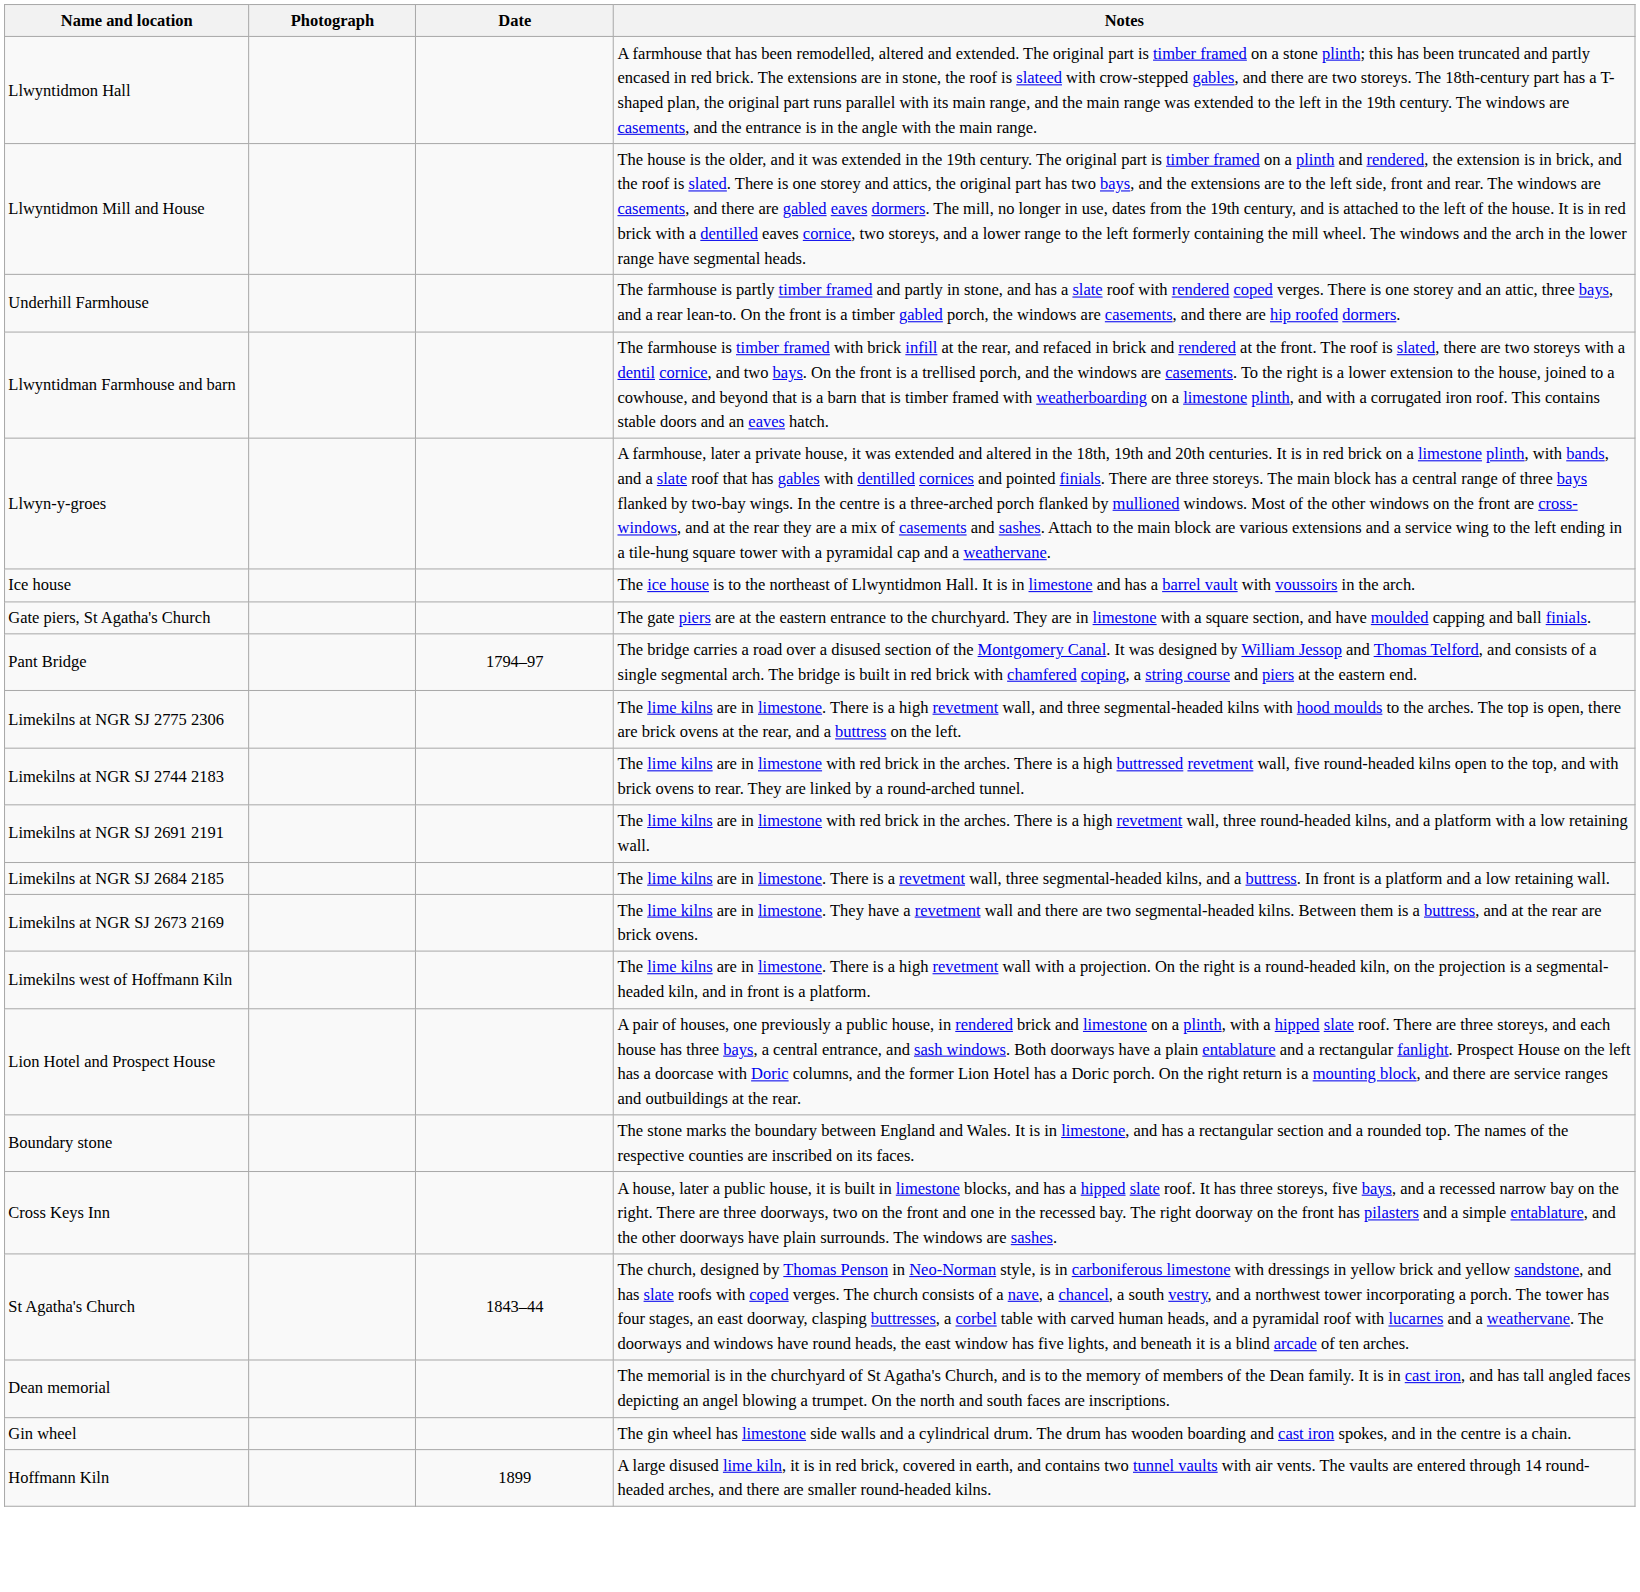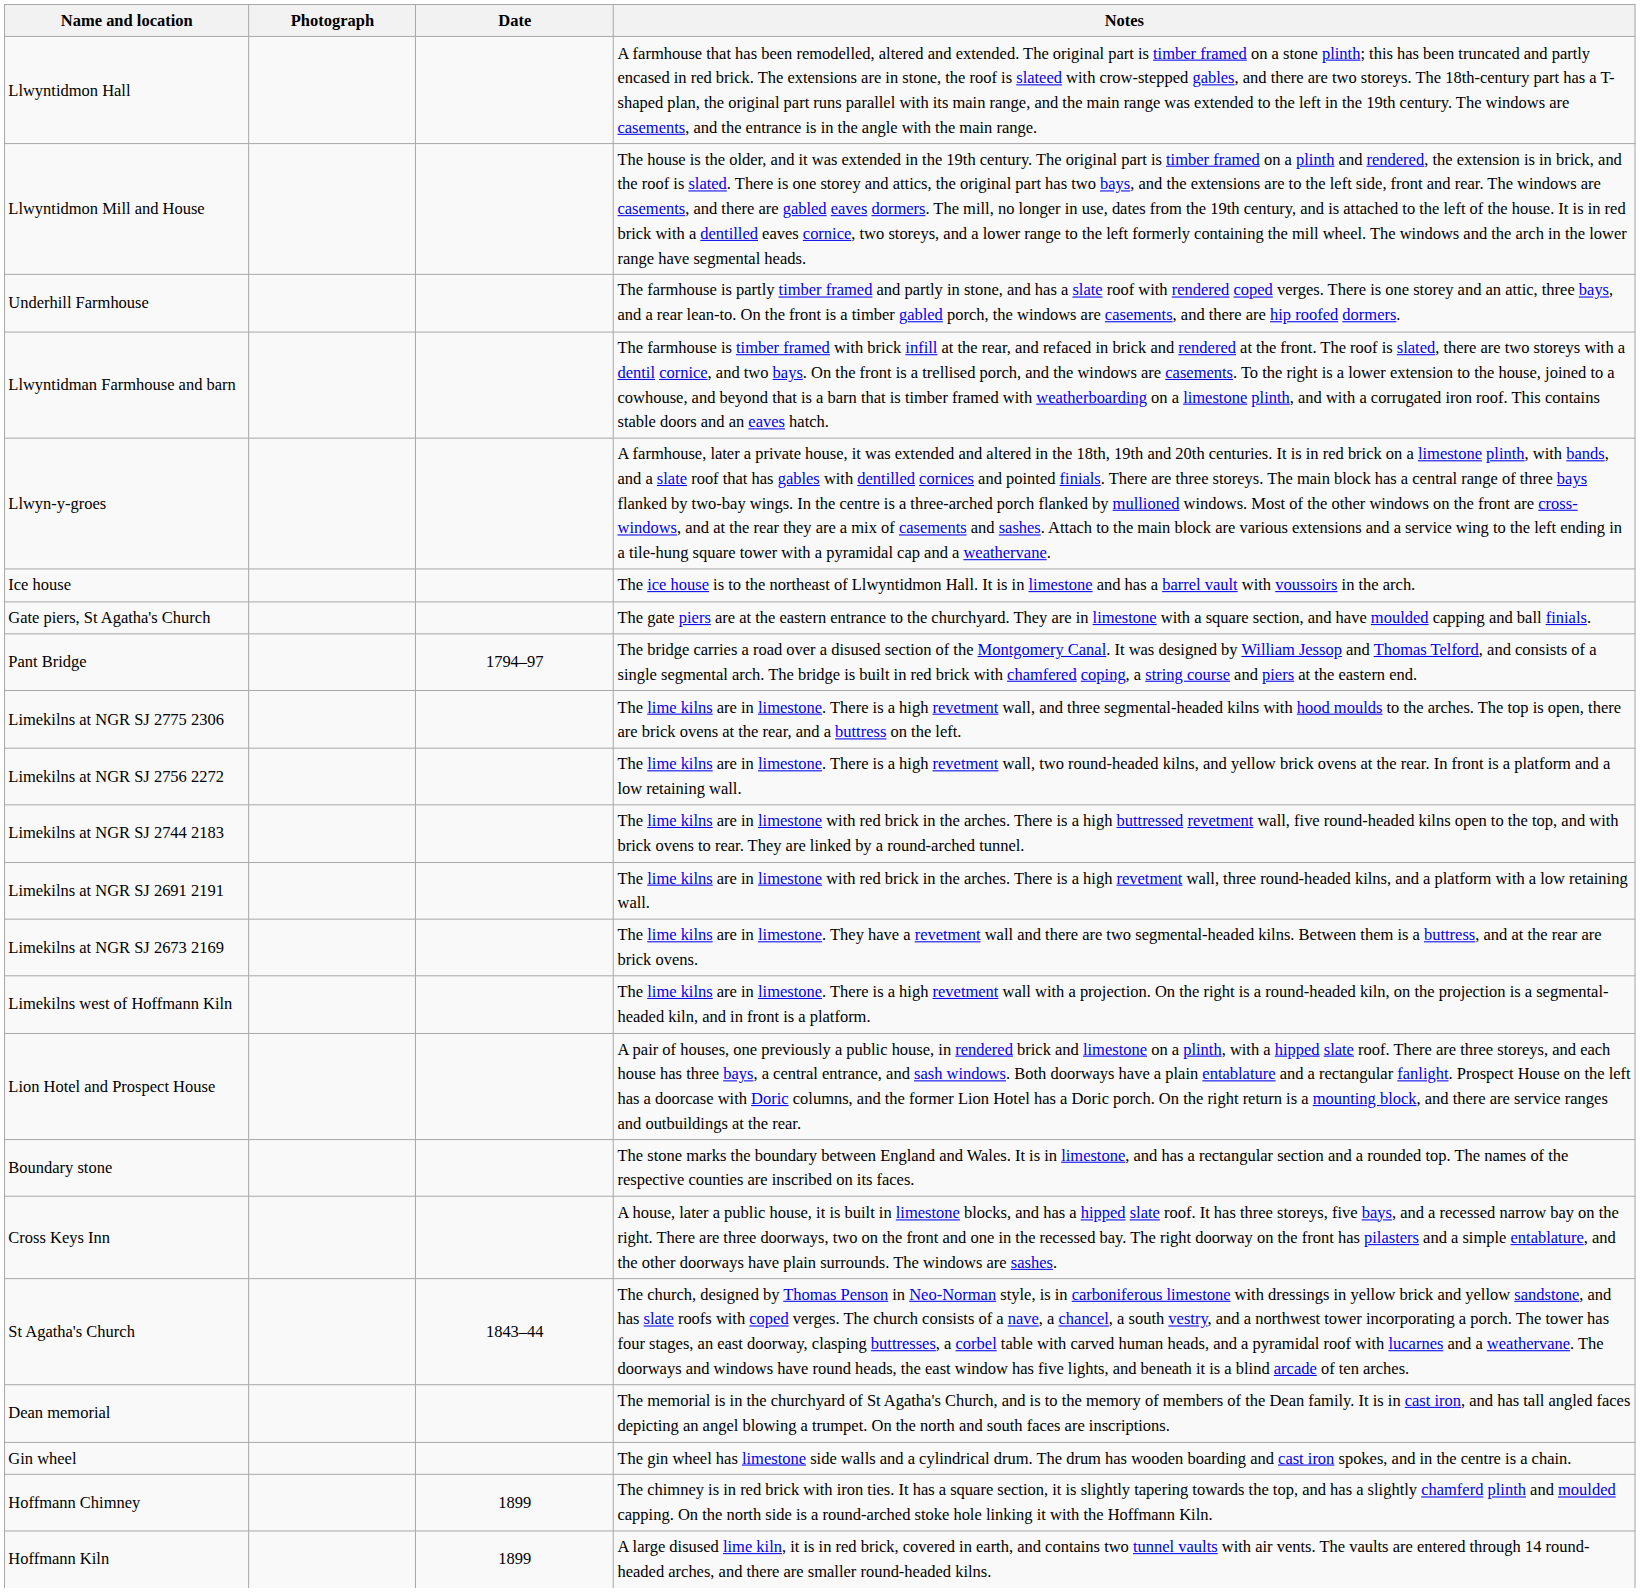 <table class="wikitable sortable plainrowheaders" style="width:100%;border:0px;text-align:left;line-height:150%;">
 <tr>
 <th scope="col"  style="width:150px">Name and location</th>
 <th scope="col"  style="width:100px" class="unsortable">Photograph</th>
 <th scope="col"  style="width:120px">Date</th>
 <th scope="col"  style="width:650px" class="unsortable">Notes</th>
 </tr>
 <tr>
 <td>Llwyntidmon Hall<br><small></small></td>
 <td></td>
 <td align="center"></td>
 <td>A farmhouse that has been remodelled, altered and extended.  The original part is <a href='#'>timber framed</a> on a stone <a href='#'>plinth</a>; this has been truncated and partly encased in red brick.  The extensions are in stone, the roof is <a href='#'>slateed</a> with crow-stepped <a href='#'>gables</a>, and there are two storeys.  The 18th-century part has a T-shaped plan, the original part runs parallel with its main range, and the main range was extended to the left in the 19th century.  The windows are <a href='#'>casements</a>, and the entrance is in the angle with the main range.</td>
 </tr>
 <tr>
 <td>Llwyntidmon Mill and House<br><small></small></td>
 <td></td>
 <td align="center"></td>
 <td>The house is the older, and it was extended in the 19th century.  The original part is <a href='#'>timber framed</a> on a <a href='#'>plinth</a> and <a href='#'>rendered</a>, the extension is in brick, and the roof is <a href='#'>slated</a>.  There is one storey and attics, the original part has two <a href='#'>bays</a>, and the extensions are to the left side, front and rear.  The windows are <a href='#'>casements</a>, and there are <a href='#'>gabled</a> <a href='#'>eaves</a> <a href='#'>dormers</a>.  The mill, no longer in use, dates from the 19th century, and is attached to the left of the house.  It is in red brick with a <a href='#'>dentilled</a> eaves <a href='#'>cornice</a>, two storeys, and a lower range to the left formerly containing the mill wheel.  The windows and the arch in the lower range have segmental heads.</td>
 </tr>
 <tr>
 <td>Underhill Farmhouse<br><small></small></td>
 <td></td>
 <td align="center"></td>
 <td>The farmhouse is partly <a href='#'>timber framed</a> and partly in stone, and has a <a href='#'>slate</a> roof with <a href='#'>rendered</a> <a href='#'>coped</a> verges.  There is one storey and an attic, three <a href='#'>bays</a>, and a rear lean-to.  On the front is a timber <a href='#'>gabled</a> porch, the windows are <a href='#'>casements</a>, and there are <a href='#'>hip roofed</a> <a href='#'>dormers</a>.</td>
 </tr>
 <tr>
 <td>Llwyntidman Farmhouse and barn<br><small></small></td>
 <td></td>
 <td align="center"></td>
 <td>The farmhouse is <a href='#'>timber framed</a> with brick <a href='#'>infill</a> at the rear, and refaced in brick and <a href='#'>rendered</a> at the front.  The roof is <a href='#'>slated</a>, there are two storeys with a <a href='#'>dentil</a> <a href='#'>cornice</a>, and two <a href='#'>bays</a>.  On the front is a trellised porch, and the windows are <a href='#'>casements</a>.  To the right is a lower extension to the house, joined to a cowhouse, and beyond that is a barn that is timber framed with <a href='#'>weatherboarding</a> on a <a href='#'>limestone</a> <a href='#'>plinth</a>, and with a corrugated iron roof.  This contains stable doors and an <a href='#'>eaves</a> hatch.</td>
 </tr>
 <tr>
 <td>Llwyn-y-groes<br><small></small></td>
 <td></td>
 <td align="center"></td>
 <td>A farmhouse, later a private house, it was extended and altered in the 18th, 19th and 20th centuries.  It is in red brick on a <a href='#'>limestone</a> <a href='#'>plinth</a>, with <a href='#'>bands</a>, and a <a href='#'>slate</a> roof that has <a href='#'>gables</a> with <a href='#'>dentilled</a> <a href='#'>cornices</a> and pointed <a href='#'>finials</a>.  There are three storeys.  The main block has a central range of three <a href='#'>bays</a> flanked by two-bay wings.  In the centre is a three-arched porch flanked by <a href='#'>mullioned</a> windows.  Most of the other windows on the front are <a href='#'>cross-windows</a>, and at the rear they are a mix of <a href='#'>casements</a> and <a href='#'>sashes</a>.  Attach to the main block are various extensions and a service wing to the left ending in a tile-hung square tower with a pyramidal cap and a <a href='#'>weathervane</a>.</td>
 </tr>
 <tr>
 <td>Ice house<br><small></small></td>
 <td></td>
 <td align="center"></td>
 <td>The <a href='#'>ice house</a> is to the northeast of Llwyntidmon Hall.  It is in <a href='#'>limestone</a> and has a <a href='#'>barrel vault</a> with <a href='#'>voussoirs</a> in the arch.</td>
 </tr>
 <tr>
 <td>Gate piers, St Agatha's Church<br><small></small></td>
 <td></td>
 <td align="center"></td>
 <td>The gate <a href='#'>piers</a> are at the eastern entrance to the churchyard.  They are in <a href='#'>limestone</a> with a square section, and have <a href='#'>moulded</a> capping and ball <a href='#'>finials</a>.</td>
 </tr>
 <tr>
 <td>Pant Bridge<br><small></small></td>
 <td></td>
 <td align="center">1794–97</td>
 <td>The bridge carries a road over a disused section of the <a href='#'>Montgomery Canal</a>.  It was designed by <a href='#'>William Jessop</a> and <a href='#'>Thomas Telford</a>, and consists of a single segmental arch.  The bridge is built in red brick with <a href='#'>chamfered</a> <a href='#'>coping</a>, a <a href='#'>string course</a> and <a href='#'>piers</a> at the eastern end.</td>
 </tr>
 <tr>
 <td>Limekilns at NGR SJ 2775 2306<br><small></small></td>
 <td></td>
 <td align="center"></td>
 <td>The <a href='#'>lime kilns</a> are in <a href='#'>limestone</a>.  There is a high <a href='#'>revetment</a> wall, and three segmental-headed kilns with <a href='#'>hood moulds</a> to the arches.  The top is open, there are brick ovens at the rear, and a <a href='#'>buttress</a> on the left.</td>
 </tr>
 <tr>
+<td>Limekilns at NGR SJ 2756 2272<br><small></small></td>
+<td></td>
+<td align="center"></td>
+<td>The <a href='#'>lime kilns</a> are in <a href='#'>limestone</a>.  There is a high <a href='#'>revetment</a> wall, two round-headed kilns, and yellow brick ovens at the rear. In front is a platform and a low retaining wall.</td>
+</tr>
+<tr>
 <td>Limekilns at NGR SJ 2744 2183 <br><small></small></td>
 <td></td>
 <td align="center"></td>
 <td>The <a href='#'>lime kilns</a> are in <a href='#'>limestone</a> with red brick in the arches.  There is a high <a href='#'>buttressed</a> <a href='#'>revetment</a> wall, five round-headed kilns open to the top, and with brick ovens to rear.  They are linked by a round-arched tunnel.</td>
 </tr>
 <tr>
 <td>Limekilns at NGR SJ 2691 2191<br><small></small></td>
 <td></td>
 <td align="center"></td>
 <td>The <a href='#'>lime kilns</a> are in <a href='#'>limestone</a> with red brick in the arches.  There is a high <a href='#'>revetment</a> wall, three round-headed kilns, and a platform with a low retaining wall.</td>
-</tr>
-<tr>
-<td>Limekilns at NGR SJ 2684 2185<br><small></small></td>
-<td></td>
-<td align="center"></td>
-<td>The <a href='#'>lime kilns</a> are in <a href='#'>limestone</a>.  There is a <a href='#'>revetment</a> wall, three segmental-headed kilns, and a <a href='#'>buttress</a>.  In front is a platform and a low retaining wall.</td>
 </tr>
 <tr>
 <td>Limekilns at NGR SJ 2673 2169<br><small></small></td>
 <td></td>
 <td align="center"></td>
 <td>The <a href='#'>lime kilns</a> are in <a href='#'>limestone</a>.  They have a <a href='#'>revetment</a> wall and there are two segmental-headed kilns.  Between them is a <a href='#'>buttress</a>, and at the rear are brick ovens.</td>
 </tr>
 <tr>
 <td>Limekilns west of Hoffmann Kiln<br><small></small></td>
 <td></td>
 <td align="center"></td>
 <td>The <a href='#'>lime kilns</a> are in <a href='#'>limestone</a>.  There is a high <a href='#'>revetment</a> wall with a projection.  On the right is a round-headed kiln, on the projection is a segmental-headed kiln, and in front is a platform.</td>
 </tr>
 <tr>
 <td>Lion Hotel and Prospect House<br><small></small></td>
 <td></td>
 <td align="center"></td>
 <td>A pair of houses, one previously a public house, in <a href='#'>rendered</a> brick and <a href='#'>limestone</a> on a <a href='#'>plinth</a>, with a <a href='#'>hipped</a> <a href='#'>slate</a> roof.  There are three storeys, and each house has three <a href='#'>bays</a>, a central entrance, and <a href='#'>sash windows</a>.  Both doorways have a plain <a href='#'>entablature</a> and a rectangular <a href='#'>fanlight</a>.  Prospect House on the left has a doorcase with <a href='#'>Doric</a> columns, and the former Lion Hotel has a Doric porch.  On the right return is a <a href='#'>mounting block</a>, and there are service ranges and outbuildings at the rear.</td>
 </tr>
 <tr>
 <td>Boundary stone<br><small></small></td>
 <td></td>
 <td align="center"></td>
 <td>The stone marks the boundary between England and Wales.  It is in <a href='#'>limestone</a>, and has a rectangular section and a rounded top.  The names of the respective counties are inscribed on its faces.</td>
 </tr>
 <tr>
 <td>Cross Keys Inn<br><small></small></td>
 <td></td>
 <td align="center"></td>
 <td>A house, later a public house, it is built in <a href='#'>limestone</a> blocks, and has a <a href='#'>hipped</a> <a href='#'>slate</a> roof.  It has three storeys, five <a href='#'>bays</a>, and a recessed narrow bay on the right.  There are three doorways, two on the front and one in the recessed bay.  The right doorway on the front has <a href='#'>pilasters</a> and a simple <a href='#'>entablature</a>, and the other doorways have plain surrounds.  The windows are <a href='#'>sashes</a>.</td>
 </tr>
 <tr>
 <td>St Agatha's Church<br><small></small></td>
 <td></td>
 <td align="center">1843–44</td>
 <td>The church, designed by <a href='#'>Thomas Penson</a> in <a href='#'>Neo-Norman</a> style, is in <a href='#'>carboniferous limestone</a> with dressings in yellow brick and yellow <a href='#'>sandstone</a>, and has <a href='#'>slate</a> roofs with <a href='#'>coped</a> verges.  The church consists of a <a href='#'>nave</a>, a <a href='#'>chancel</a>, a south <a href='#'>vestry</a>, and a northwest tower incorporating a porch.  The tower has four stages, an east doorway, clasping <a href='#'>buttresses</a>, a <a href='#'>corbel</a> table with carved human heads, and a pyramidal roof with <a href='#'>lucarnes</a> and a <a href='#'>weathervane</a>.  The doorways and windows have round heads, the east window has five lights, and beneath it is a blind <a href='#'>arcade</a> of ten arches.</td>
 </tr>
 <tr>
 <td>Dean memorial<br><small></small></td>
 <td></td>
 <td align="center"></td>
 <td>The memorial is in the churchyard of St Agatha's Church, and is to the memory of members of the Dean family.  It is in <a href='#'>cast iron</a>, and has tall angled faces depicting an angel blowing a trumpet.  On the north and south faces are inscriptions.</td>
 </tr>
 <tr>
 <td>Gin wheel<br><small></small></td>
 <td></td>
 <td align="center"></td>
 <td>The gin wheel has <a href='#'>limestone</a> side walls and a cylindrical drum.  The drum has wooden boarding and <a href='#'>cast iron</a> spokes, and in the centre is a chain.</td>
 </tr>
 <tr>
+<td>Hoffmann Chimney<br><small></small></td>
+<td></td>
+<td align="center">1899</td>
+<td>The chimney is in red brick with iron ties.  It has a square section, it is slightly tapering towards the top, and has a slightly <a href='#'>chamferd</a> <a href='#'>plinth</a> and <a href='#'>moulded</a> capping.  On the north side is a round-arched stoke hole linking it with the Hoffmann Kiln.</td>
+</tr>
+<tr>
 <td>Hoffmann Kiln<br><small></small></td>
 <td></td>
 <td align="center">1899</td>
 <td>A large disused <a href='#'>lime kiln</a>, it is in red brick, covered in earth, and contains two <a href='#'>tunnel vaults</a> with air vents.  The vaults are entered through 14 round-headed arches, and there are smaller round-headed kilns.</td>
 </tr>
 <tr>
 </tr>
 </table>
